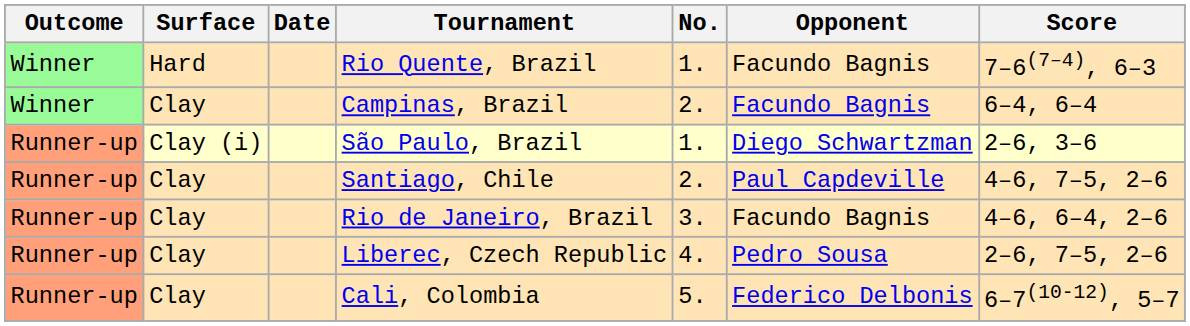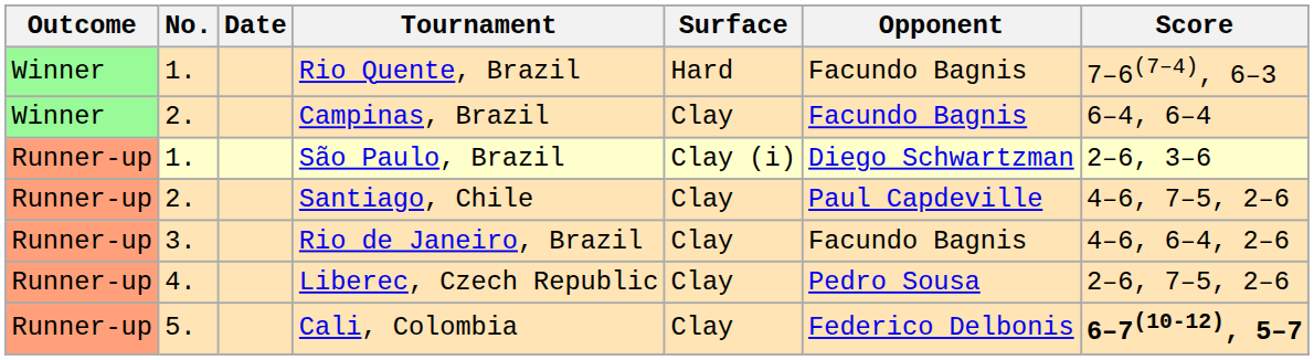 <table class="sortable wikitable" style=font-size:97%>
 <tr>
 <th>Outcome</th>
-<th>Surface</th>
+<th>No.</th>
 <th>Date</th>
 <th>Tournament</th>
-<th>No.</th>
+<th>Surface</th>
 <th>Opponent</th>
 <th>Score</th>
 </tr>
 <tr bgcolor=moccasin>
 <td bgcolor=98FB98>Winner</td>
-<td>Hard</td>
+<td>1.</td>
 <td></td>
 <td><a href='#'>Rio Quente</a>, Brazil</td>
-<td>1.</td>
+<td>Hard</td>
 <td> Facundo Bagnis</td>
 <td>7–6<sup>(7–4)</sup>, 6–3</td>
 </tr>
 <tr bgcolor=moccasin>
 <td bgcolor=98FB98>Winner</td>
-<td>Clay</td>
+<td>2.</td>
 <td></td>
 <td><a href='#'>Campinas</a>, Brazil</td>
-<td>2.</td>
+<td>Clay</td>
 <td> <a href='#'>Facundo Bagnis</a></td>
 <td>6–4, 6–4</td>
 </tr>
 <tr bgcolor=ffffcc>
 <td bgcolor=FFA07A>Runner-up</td>
-<td>Clay (i)</td>
+<td>1.</td>
 <td></td>
 <td><a href='#'>São Paulo</a>, Brazil</td>
-<td>1.</td>
+<td>Clay (i)</td>
 <td> <a href='#'>Diego Schwartzman</a></td>
 <td>2–6, 3–6</td>
 </tr>
 <tr bgcolor=moccasin>
 <td bgcolor=FFA07A>Runner-up</td>
-<td>Clay</td>
+<td>2.</td>
 <td></td>
 <td><a href='#'>Santiago</a>, Chile</td>
-<td>2.</td>
+<td>Clay</td>
 <td> <a href='#'>Paul Capdeville</a></td>
 <td>4–6, 7–5, 2–6</td>
 </tr>
 <tr bgcolor=moccasin>
 <td bgcolor=FFA07A>Runner-up</td>
-<td>Clay</td>
+<td>3.</td>
 <td></td>
 <td><a href='#'>Rio de Janeiro</a>, Brazil</td>
-<td>3.</td>
+<td>Clay</td>
 <td> Facundo Bagnis</td>
 <td>4–6, 6–4, 2–6</td>
 </tr>
 <tr bgcolor=moccasin>
 <td bgcolor=FFA07A>Runner-up</td>
-<td>Clay</td>
+<td>4.</td>
 <td></td>
 <td><a href='#'>Liberec</a>, Czech Republic</td>
-<td>4.</td>
+<td>Clay</td>
 <td> <a href='#'>Pedro Sousa</a></td>
 <td>2–6, 7–5, 2–6</td>
 </tr>
 <tr bgcolor=moccasin>
 <td bgcolor=FFA07A>Runner-up</td>
-<td>Clay</td>
+<td>5.</td>
 <td></td>
 <td><a href='#'>Cali</a>, Colombia</td>
-<td>5.</td>
+<td>Clay</td>
 <td> <a href='#'>Federico Delbonis</a></td>
-<td>6–7<sup>(10-12)</sup>, 5–7</td>
+<td><strong>6–7<sup>(10-12)</sup>, 5–7</strong></td>
 </tr>
 </table>
